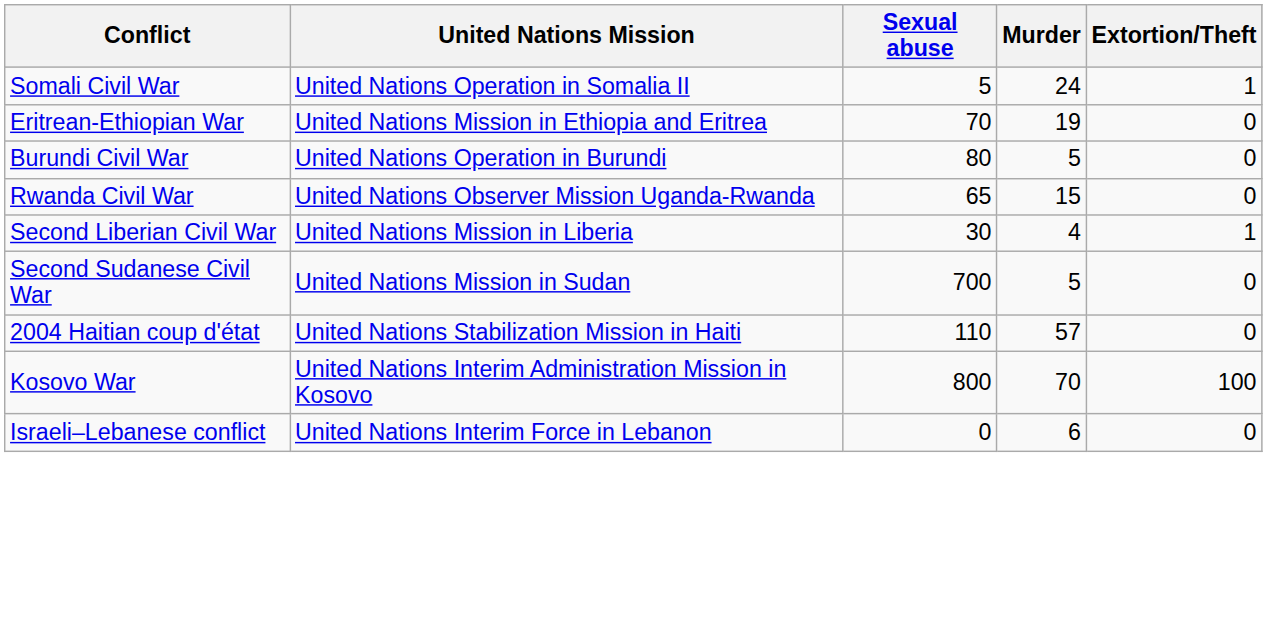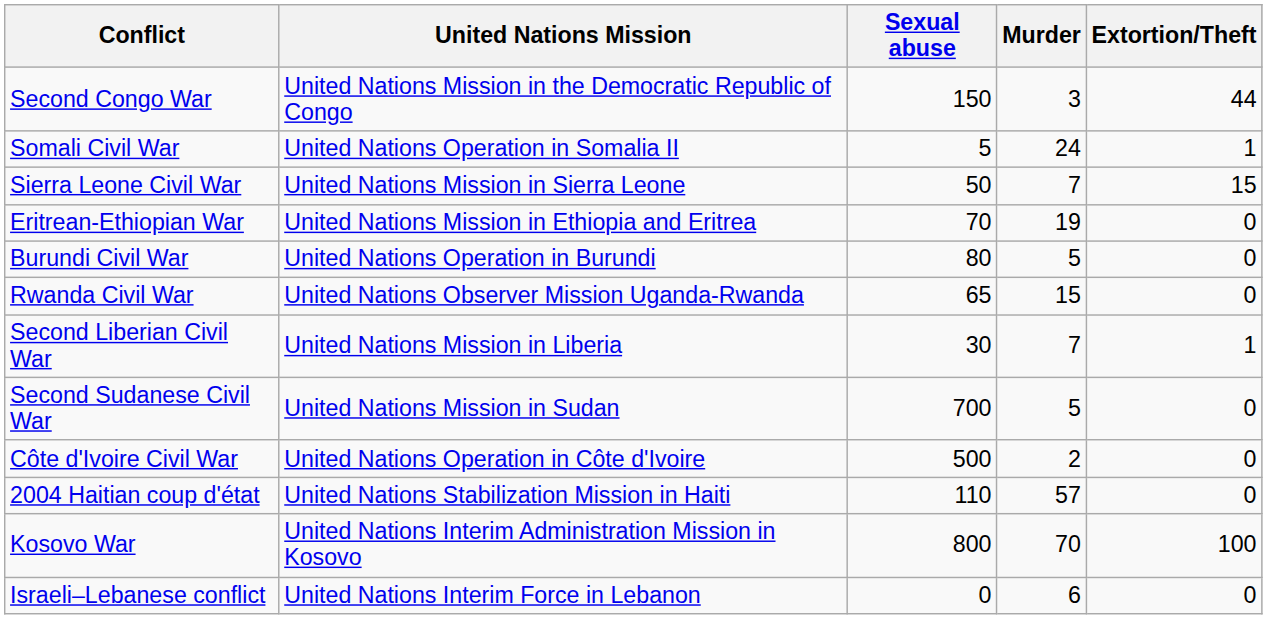 <table class="wikitable sortable">
 <tr>
 <th>Conflict</th>
 <th>United Nations Mission</th>
 <th><a href='#'>Sexual abuse</a></th>
 <th>Murder</th>
 <th>Extortion/Theft</th>
 </tr>
 <tr>
+<td><a href='#'>Second Congo War</a></td>
+<td><a href='#'>United Nations Mission in the Democratic Republic of Congo</a></td>
+<td align="right">150</td>
+<td align="right">3</td>
+<td align="right">44</td>
+</tr>
+<tr>
 <td><a href='#'>Somali Civil War</a></td>
 <td><a href='#'>United Nations Operation in Somalia II</a></td>
 <td align="right">5</td>
 <td align="right">24</td>
 <td align="right">1</td>
+</tr>
+<tr>
+<td><a href='#'>Sierra Leone Civil War</a></td>
+<td><a href='#'>United Nations Mission in Sierra Leone</a></td>
+<td align="right">50</td>
+<td align="right">7</td>
+<td align="right">15</td>
 </tr>
 <tr>
 <td><a href='#'>Eritrean-Ethiopian War</a></td>
 <td><a href='#'>United Nations Mission in Ethiopia and Eritrea</a></td>
 <td align="right">70</td>
 <td align="right">19</td>
 <td align="right">0</td>
 </tr>
 <tr>
 <td><a href='#'>Burundi Civil War</a></td>
 <td><a href='#'>United Nations Operation in Burundi</a></td>
 <td align="right">80</td>
 <td align="right">5</td>
 <td align="right">0</td>
 </tr>
 <tr>
 <td><a href='#'>Rwanda Civil War</a></td>
 <td><a href='#'>United Nations Observer Mission Uganda-Rwanda</a></td>
 <td align="right">65</td>
 <td align="right">15</td>
 <td align="right">0</td>
 </tr>
 <tr>
 <td><a href='#'>Second Liberian Civil War</a></td>
 <td><a href='#'>United Nations Mission in Liberia</a></td>
 <td align="right">30</td>
-<td align="right">4</td>
+<td align="right">7</td>
 <td align="right">1</td>
 </tr>
 <tr>
 <td><a href='#'>Second Sudanese Civil War</a></td>
 <td><a href='#'>United Nations Mission in Sudan</a></td>
 <td align="right">700</td>
 <td align="right">5</td>
+<td align="right">0</td>
+</tr>
+<tr>
+<td><a href='#'>Côte d'Ivoire Civil War</a></td>
+<td><a href='#'>United Nations Operation in Côte d'Ivoire</a></td>
+<td align="right">500</td>
+<td align="right">2</td>
 <td align="right">0</td>
 </tr>
 <tr>
 <td><a href='#'>2004 Haitian coup d'état</a></td>
 <td><a href='#'>United Nations Stabilization Mission in Haiti</a></td>
 <td align="right">110</td>
 <td align="right">57</td>
 <td align="right">0</td>
 </tr>
 <tr>
 <td><a href='#'>Kosovo War</a></td>
 <td><a href='#'>United Nations Interim Administration Mission in Kosovo</a></td>
 <td align="right">800</td>
 <td align="right">70</td>
 <td align="right">100</td>
 </tr>
 <tr>
 <td><a href='#'>Israeli–Lebanese conflict</a></td>
 <td><a href='#'>United Nations Interim Force in Lebanon</a></td>
 <td align="right">0</td>
 <td align="right">6</td>
 <td align="right">0</td>
 </tr>
 </table>
